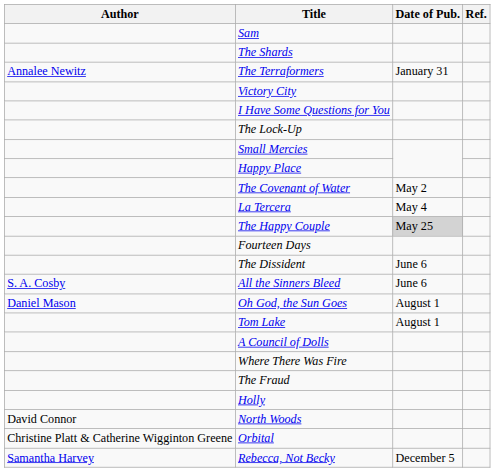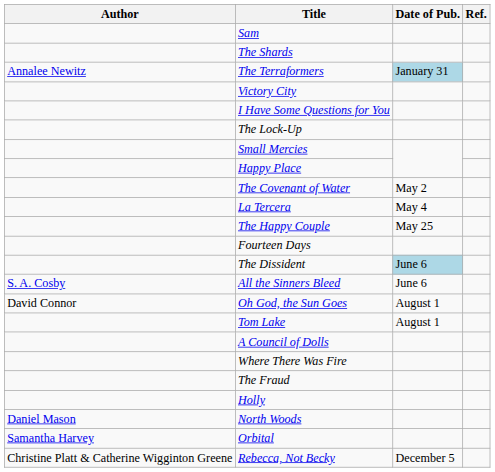 <table class="wikitable sortable">
 <tr>
 <th>Author</th>
 <th>Title</th>
 <th>Date of Pub.</th>
 <th>Ref.</th>
 </tr>
 <tr>
 <td></td>
 <td><em><a href='#'>Sam</a></em></td>
 <td></td>
 <td></td>
 </tr>
 <tr>
 <td></td>
 <td><em><a href='#'>The Shards</a></em></td>
 <td></td>
 <td></td>
 </tr>
 <tr>
 <td><a href='#'>Annalee Newitz</a></td>
 <td><em><a href='#'>The Terraformers</a></em></td>
-<td>January 31</td>
+<td style="background: lightblue;">January 31</td>
 <td></td>
 </tr>
 <tr>
 <td></td>
 <td><em><a href='#'>Victory City</a></em></td>
 <td></td>
 <td></td>
 </tr>
 <tr>
 <td></td>
 <td><em><a href='#'>I Have Some Questions for You</a></em></td>
 <td></td>
 <td></td>
 </tr>
 <tr>
 <td></td>
 <td><em>The Lock-Up</em></td>
 <td></td>
 <td></td>
 </tr>
 <tr>
 <td></td>
 <td><em><a href='#'>Small Mercies</a></em></td>
 <td rowspan="2"></td>
 <td></td>
 </tr>
 <tr>
 <td></td>
 <td><em><a href='#'>Happy Place</a></em></td>
 <td></td>
 </tr>
 <tr>
 <td></td>
 <td><em><a href='#'>The Covenant of Water</a></em></td>
 <td>May 2</td>
 <td></td>
 </tr>
 <tr>
 <td></td>
 <td><em><a href='#'>La Tercera</a></em></td>
 <td>May 4</td>
 <td></td>
 </tr>
 <tr>
 <td></td>
 <td><em><a href='#'>The Happy Couple</a></em></td>
-<td style="background: lightgrey;">May 25</td>
+<td>May 25</td>
 <td></td>
 </tr>
 <tr>
 <td></td>
 <td><em>Fourteen Days</em></td>
 <td></td>
 <td></td>
 </tr>
 <tr>
 <td></td>
 <td><em>The Dissident</em></td>
-<td>June 6</td>
+<td style="background: lightblue;">June 6</td>
 <td></td>
 </tr>
 <tr>
 <td><a href='#'>S. A. Cosby</a></td>
 <td><a href='#'><em>All the Sinners Bleed</em></a></td>
 <td>June 6</td>
 <td></td>
 </tr>
 <tr>
-<td><a href='#'>Daniel Mason</a></td>
+<td>David Connor</td>
 <td><em><a href='#'>Oh God, the Sun Goes</a></em></td>
 <td>August 1</td>
 <td></td>
 </tr>
 <tr>
 <td></td>
 <td><em><a href='#'>Tom Lake</a></em></td>
 <td>August 1</td>
 <td></td>
 </tr>
 <tr>
 <td></td>
 <td><em><a href='#'>A Council of Dolls</a></em></td>
 <td></td>
 <td></td>
 </tr>
 <tr>
 <td></td>
 <td><em>Where There Was Fire</em></td>
 <td></td>
 <td></td>
 </tr>
 <tr>
 <td></td>
 <td><em>The Fraud</em></td>
 <td></td>
 <td></td>
 </tr>
 <tr>
 <td></td>
 <td><em><a href='#'>Holly</a></em></td>
 <td></td>
 <td></td>
 </tr>
 <tr>
-<td>David Connor</td>
+<td><a href='#'>Daniel Mason</a></td>
 <td><em><a href='#'>North Woods</a></em></td>
 <td></td>
 <td></td>
 </tr>
 <tr>
-<td>Christine Platt & Catherine Wigginton Greene</td>
+<td><a href='#'>Samantha Harvey</a></td>
 <td><em><a href='#'>Orbital</a></em></td>
 <td></td>
 <td></td>
 </tr>
 <tr>
-<td><a href='#'>Samantha Harvey</a></td>
+<td>Christine Platt & Catherine Wigginton Greene</td>
 <td><em><a href='#'>Rebecca, Not Becky</a></em></td>
 <td>December 5</td>
 <td></td>
 </tr>
 </table>
